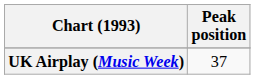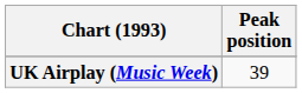 <table class="wikitable plainrowheaders">
 <tr>
 <th scope="col">Chart (1993)</th>
 <th scope="col">Peak<br>position</th>
 </tr>
 <tr>
 </tr>
 <tr>
 </tr>
 <tr>
 <th scope="row">UK Airplay (<em><a href='#'>Music Week</a></em>)</th>
-<td align="center">37</td>
+<td align="center">39</td>
 </tr>
 </table>
